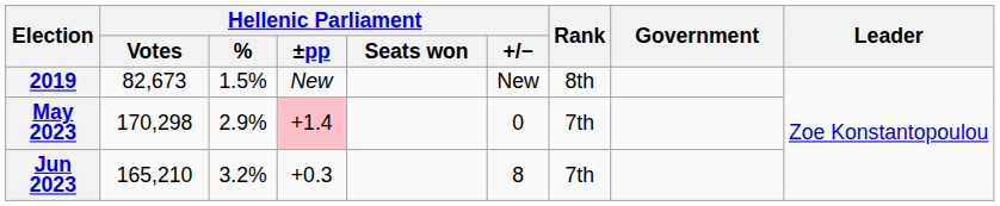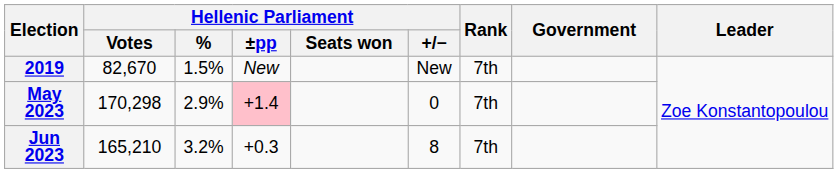 <table class="wikitable" style="text-align:center; line-height:16px;">
 <tr>
 <th rowspan="2" style="width:65px;">Election</th>
 <th colspan="5"><a href='#'>Hellenic Parliament</a></th>
 <th rowspan="2" style="width:30px;">Rank</th>
 <th rowspan="2" style="width:125px;">Government</th>
 <th rowspan="2">Leader</th>
 </tr>
 <tr>
 <th style="width:75px;">Votes</th>
 <th style="width:45px;">%</th>
 <th style="width:45px;">±<a href='#'>pp</a></th>
 <th style="width:100px;">Seats won</th>
 <th style="width:40px;">+/−</th>
 </tr>
 <tr>
 <th><a href='#'>2019</a></th>
-<td>82,673</td>
+<td>82,670</td>
 <td>1.5%</td>
 <td><em>New</em></td>
 <td></td>
 <td>New</td>
-<td>8th</td>
+<td>7th</td>
 <td></td>
 <td rowspan=3><a href='#'>Zoe Konstantopoulou</a></td>
 </tr>
 <tr>
 <th><a href='#'>May 2023</a></th>
 <td>170,298</td>
 <td>2.9%</td>
 <td style="background: pink;">+1.4</td>
 <td></td>
 <td> 0</td>
 <td>7th</td>
 <td></td>
 </tr>
 <tr>
 <th><a href='#'>Jun 2023</a></th>
 <td>165,210</td>
 <td>3.2%</td>
 <td>+0.3</td>
 <td></td>
 <td> 8</td>
 <td>7th</td>
 <td></td>
 </tr>
 </table>
